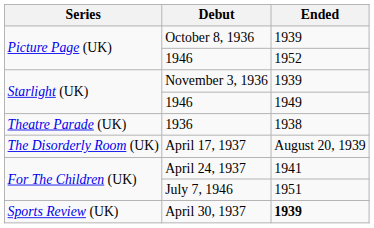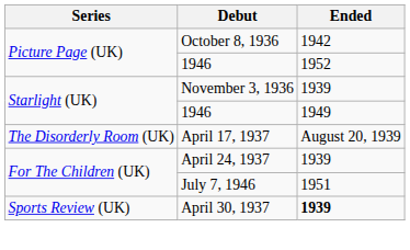 <table class="wikitable">
 <tr>
 <th>Series</th>
 <th>Debut</th>
 <th>Ended</th>
 </tr>
 <tr>
 <td rowspan="2"><em><a href='#'>Picture Page</a></em> (UK)</td>
 <td>October 8, 1936</td>
-<td>1939</td>
+<td>1942</td>
 </tr>
 <tr>
 <td>1946</td>
 <td>1952</td>
 </tr>
 <tr>
 <td rowspan="2"><em><a href='#'>Starlight</a></em> (UK)</td>
 <td>November 3, 1936</td>
 <td>1939</td>
 </tr>
 <tr>
 <td>1946</td>
 <td>1949</td>
 </tr>
 <tr>
-<td><em><a href='#'>Theatre Parade</a></em> (UK)</td>
-<td>1936</td>
-<td>1938</td>
-</tr>
-<tr>
 <td><em><a href='#'>The Disorderly Room</a></em> (UK)</td>
 <td>April 17, 1937</td>
 <td>August 20, 1939</td>
 </tr>
 <tr>
 <td rowspan="2"><em><a href='#'>For The Children</a></em> (UK)</td>
 <td>April 24, 1937</td>
-<td>1941</td>
+<td>1939</td>
 </tr>
 <tr>
 <td>July 7, 1946</td>
 <td>1951</td>
 </tr>
 <tr>
 <td><em><a href='#'>Sports Review</a></em> (UK)</td>
 <td>April 30, 1937</td>
 <td><strong>1939</strong></td>
 </tr>
 </table>
